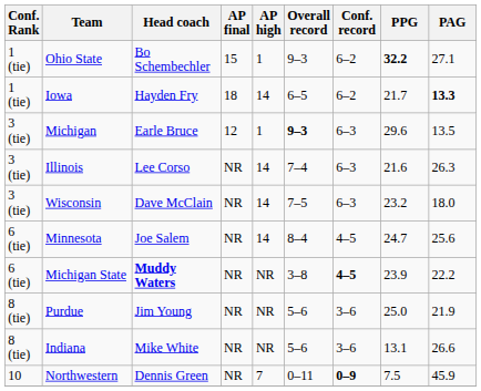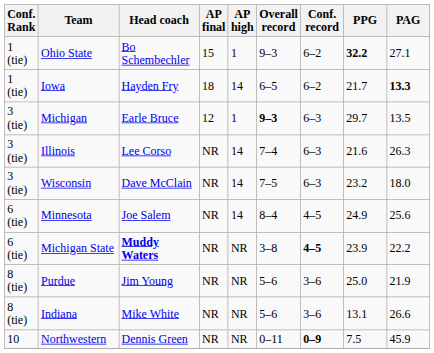 <table class="sortable wikitable">
 <tr>
 <th width="25">Conf. Rank</th>
 <th width="100">Team</th>
 <th width="100">Head coach</th>
 <th width="25">AP final</th>
 <th width="25">AP high</th>
 <th width="50">Overall record</th>
 <th width="50">Conf. record</th>
 <th width="50">PPG</th>
 <th width="50">PAG</th>
 </tr>
 <tr align="left" bgcolor="">
 <td>1 (tie)</td>
 <td><a href='#'>Ohio State</a></td>
 <td><a href='#'>Bo Schembechler</a></td>
 <td>15</td>
 <td>1</td>
 <td>9–3</td>
 <td>6–2</td>
 <td><strong>32.2</strong></td>
 <td>27.1</td>
 </tr>
 <tr align="left" bgcolor="">
 <td>1 (tie)</td>
 <td><a href='#'>Iowa</a></td>
 <td><a href='#'>Hayden Fry</a></td>
 <td>18</td>
 <td>14</td>
 <td>6–5</td>
 <td>6–2</td>
 <td>21.7</td>
 <td><strong>13.3</strong></td>
 </tr>
 <tr align="left" bgcolor="">
 <td>3 (tie)</td>
 <td><a href='#'>Michigan</a></td>
 <td><a href='#'>Earle Bruce</a></td>
 <td>12</td>
 <td>1</td>
 <td><strong>9–3</strong></td>
 <td>6–3</td>
-<td>29.6</td>
+<td>29.7</td>
 <td>13.5</td>
 </tr>
 <tr align="left" bgcolor="">
 <td>3 (tie)</td>
 <td><a href='#'>Illinois</a></td>
 <td><a href='#'>Lee Corso</a></td>
 <td>NR</td>
 <td>14</td>
 <td>7–4</td>
 <td>6–3</td>
 <td>21.6</td>
 <td>26.3</td>
 </tr>
 <tr align="left" bgcolor="">
 <td>3 (tie)</td>
 <td><a href='#'>Wisconsin</a></td>
 <td><a href='#'>Dave McClain</a></td>
 <td>NR</td>
 <td>14</td>
 <td>7–5</td>
 <td>6–3</td>
 <td>23.2</td>
 <td>18.0</td>
 </tr>
 <tr align="left" bgcolor="">
 <td>6 (tie)</td>
 <td><a href='#'>Minnesota</a></td>
 <td><a href='#'>Joe Salem</a></td>
 <td>NR</td>
 <td>14</td>
 <td>8–4</td>
 <td>4–5</td>
-<td>24.7</td>
+<td>24.9</td>
 <td>25.6</td>
 </tr>
 <tr align="left" bgcolor="">
 <td>6 (tie)</td>
 <td><a href='#'>Michigan State</a></td>
 <td><strong><a href='#'>Muddy Waters</a></strong></td>
 <td>NR</td>
 <td>NR</td>
 <td>3–8</td>
 <td><strong>4–5</strong></td>
 <td>23.9</td>
 <td>22.2</td>
 </tr>
 <tr align="left" bgcolor="">
 <td>8 (tie)</td>
 <td><a href='#'>Purdue</a></td>
 <td><a href='#'>Jim Young</a></td>
 <td>NR</td>
 <td>NR</td>
 <td>5–6</td>
 <td>3–6</td>
 <td>25.0</td>
 <td>21.9</td>
 </tr>
 <tr align="left" bgcolor="">
 <td>8 (tie)</td>
 <td><a href='#'>Indiana</a></td>
 <td><a href='#'>Mike White</a></td>
 <td>NR</td>
 <td>NR</td>
 <td>5–6</td>
 <td>3–6</td>
 <td>13.1</td>
 <td>26.6</td>
 </tr>
 <tr align="left" bgcolor="">
 <td>10</td>
 <td><a href='#'>Northwestern</a></td>
 <td><a href='#'>Dennis Green</a></td>
 <td>NR</td>
-<td>7</td>
+<td>NR</td>
 <td>0–11</td>
 <td><strong>0–9</strong></td>
 <td>7.5</td>
 <td>45.9</td>
 </tr>
 <tr>
 </tr>
 </table>
